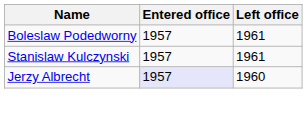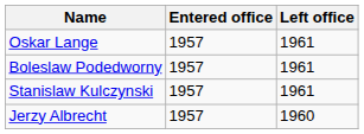 <table class="wikitable">
 <tr>
 <th>Name</th>
 <th>Entered office</th>
 <th>Left office</th>
+</tr>
+<tr>
+<td><a href='#'>Oskar Lange</a></td>
+<td>1957</td>
+<td>1961</td>
 </tr>
 <tr>
 <td><a href='#'>Boleslaw Podedworny</a></td>
 <td>1957</td>
 <td>1961</td>
 </tr>
 <tr>
 <td><a href='#'>Stanislaw Kulczynski</a></td>
 <td>1957</td>
 <td>1961</td>
 </tr>
 <tr>
 <td><a href='#'>Jerzy Albrecht</a></td>
-<td style="background: lavender;">1957</td>
+<td>1957</td>
 <td>1960</td>
 </tr>
 </table>
